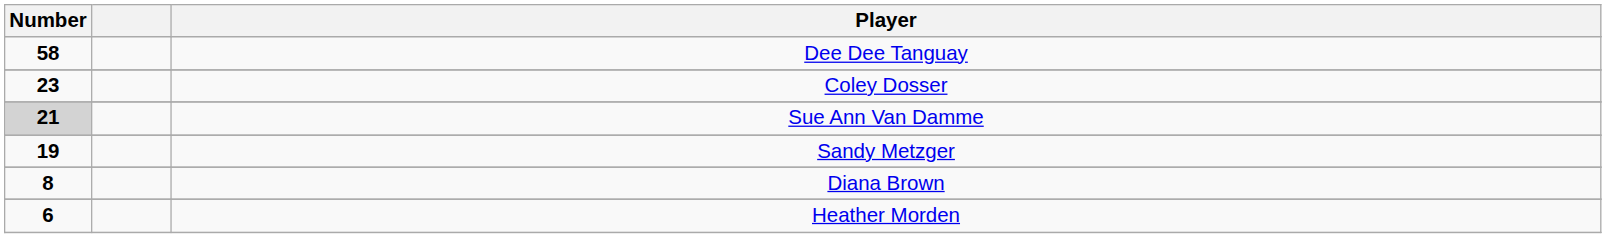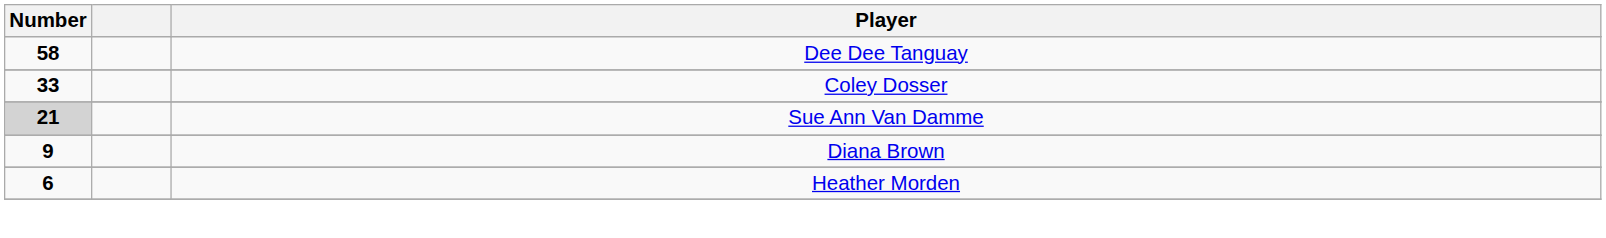 <table class="wikitable" style="text-align:center">
 <tr>
 <th width=5%>Number</th>
 <th width=5%></th>
 <th !width=10%>Player</th>
 </tr>
 <tr>
 </tr>
 <tr>
 <td><strong>58</strong></td>
 <td></td>
 <td><a href='#'>Dee Dee Tanguay</a></td>
 </tr>
 <tr>
 </tr>
 <tr>
-<td><strong>23</strong></td>
+<td><strong>33</strong></td>
 <td></td>
 <td><a href='#'>Coley Dosser</a></td>
 </tr>
 <tr>
 </tr>
 <tr>
 <td style="background: lightgrey;"><strong>21</strong></td>
 <td></td>
 <td><a href='#'>Sue Ann Van Damme</a></td>
 </tr>
 <tr>
 </tr>
 <tr>
-<td><strong>19</strong></td>
-<td></td>
-<td><a href='#'>Sandy Metzger</a></td>
 </tr>
 <tr>
-</tr>
-<tr>
-<td><strong>8</strong></td>
+<td><strong>9</strong></td>
 <td></td>
 <td><a href='#'>Diana Brown</a></td>
 </tr>
 <tr>
 </tr>
 <tr>
 <td><strong>6</strong></td>
 <td></td>
 <td><a href='#'>Heather Morden</a></td>
 </tr>
 <tr>
 </tr>
 </table>
